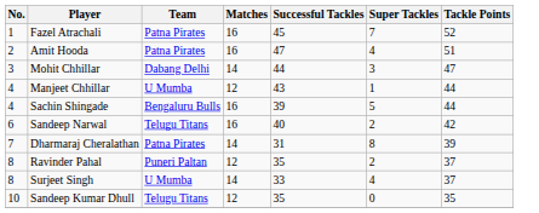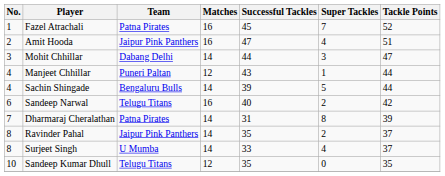 <table class="wikitable sortable">
 <tr>
 <th>No.</th>
 <th>Player</th>
 <th>Team</th>
 <th>Matches</th>
 <th>Successful Tackles</th>
 <th>Super Tackles</th>
 <th>Tackle Points</th>
 </tr>
 <tr>
 <td>1</td>
 <td>Fazel Atrachali</td>
 <td><a href='#'>Patna Pirates</a></td>
 <td>16</td>
 <td>45</td>
 <td>7</td>
 <td>52</td>
 </tr>
 <tr>
 <td>2</td>
 <td>Amit Hooda</td>
-<td><a href='#'>Patna Pirates</a></td>
+<td><a href='#'>Jaipur Pink Panthers</a></td>
 <td>16</td>
 <td>47</td>
 <td>4</td>
 <td>51</td>
 </tr>
 <tr>
 <td>3</td>
 <td>Mohit Chhillar</td>
 <td><a href='#'>Dabang Delhi</a></td>
 <td>14</td>
 <td>44</td>
 <td>3</td>
 <td>47</td>
 </tr>
 <tr>
 <td>4</td>
 <td>Manjeet Chhillar</td>
-<td><a href='#'>U Mumba</a></td>
+<td><a href='#'>Puneri Paltan</a></td>
 <td>12</td>
 <td>43</td>
 <td>1</td>
 <td>44</td>
 </tr>
 <tr>
 <td>4</td>
 <td>Sachin Shingade</td>
 <td><a href='#'>Bengaluru Bulls</a></td>
-<td>16</td>
+<td>14</td>
 <td>39</td>
 <td>5</td>
 <td>44</td>
 </tr>
 <tr>
 <td>6</td>
 <td>Sandeep Narwal</td>
 <td><a href='#'>Telugu Titans</a></td>
 <td>16</td>
 <td>40</td>
 <td>2</td>
 <td>42</td>
 </tr>
 <tr>
 <td>7</td>
 <td>Dharmaraj Cheralathan</td>
 <td><a href='#'>Patna Pirates</a></td>
 <td>14</td>
 <td>31</td>
 <td>8</td>
 <td>39</td>
 </tr>
 <tr>
 <td>8</td>
 <td>Ravinder Pahal</td>
-<td><a href='#'>Puneri Paltan</a></td>
-<td>12</td>
+<td><a href='#'>Jaipur Pink Panthers</a></td>
+<td>14</td>
 <td>35</td>
 <td>2</td>
 <td>37</td>
 </tr>
 <tr>
 <td>8</td>
 <td>Surjeet Singh</td>
 <td><a href='#'>U Mumba</a></td>
 <td>14</td>
 <td>33</td>
 <td>4</td>
 <td>37</td>
 </tr>
 <tr>
 <td>10</td>
 <td>Sandeep Kumar Dhull</td>
 <td><a href='#'>Telugu Titans</a></td>
 <td>12</td>
 <td>35</td>
 <td>0</td>
 <td>35</td>
 </tr>
 <tr>
 </tr>
 </table>
